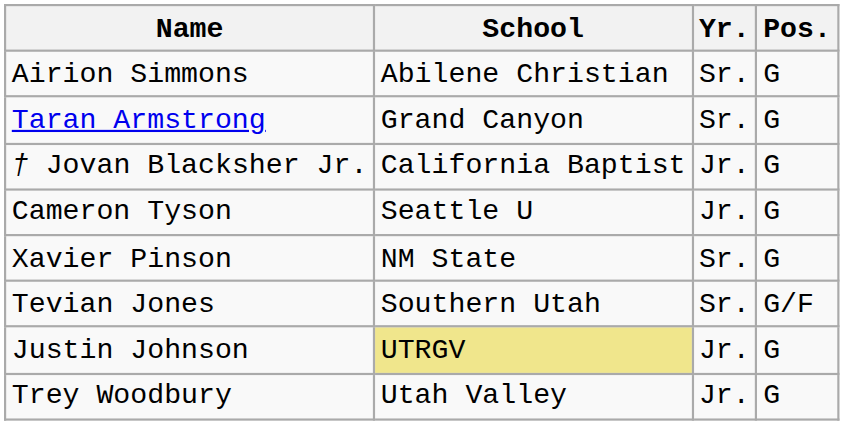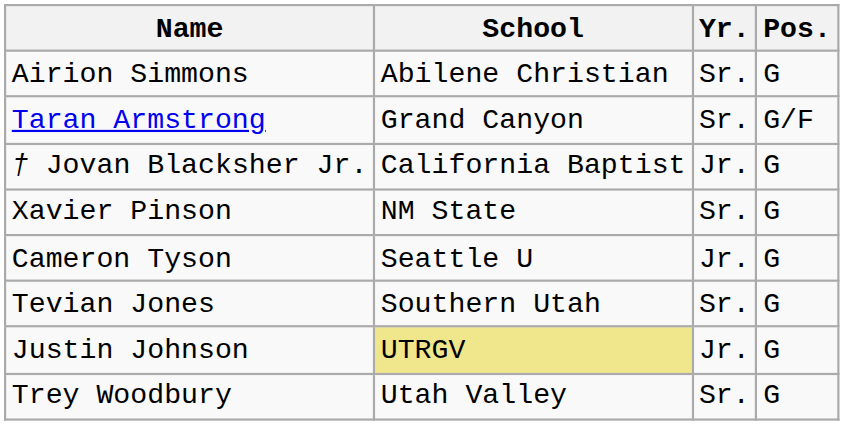 <table class="wikitable">
 <tr>
 <th>Name</th>
 <th>School</th>
 <th>Yr.</th>
 <th>Pos.</th>
 </tr>
 <tr>
 <td>Airion Simmons</td>
 <td>Abilene Christian</td>
 <td>Sr.</td>
 <td>G</td>
 </tr>
 <tr>
 <td><a href='#'>Taran Armstrong</a></td>
 <td>Grand Canyon</td>
 <td>Sr.</td>
-<td>G</td>
+<td>G/F</td>
 </tr>
 <tr>
 <td><em>†</em> Jovan Blacksher Jr.</td>
 <td>California Baptist</td>
-<td>Jr.</td>
-<td>G</td>
-</tr>
-<tr>
-<td>Cameron Tyson</td>
-<td>Seattle U</td>
 <td>Jr.</td>
 <td>G</td>
 </tr>
 <tr>
 <td>Xavier Pinson</td>
 <td>NM State</td>
 <td>Sr.</td>
 <td>G</td>
 </tr>
 <tr>
+<td>Cameron Tyson</td>
+<td>Seattle U</td>
+<td>Jr.</td>
+<td>G</td>
+</tr>
+<tr>
 <td>Tevian Jones</td>
 <td>Southern Utah</td>
 <td>Sr.</td>
-<td>G/F</td>
+<td>G</td>
 </tr>
 <tr>
 <td>Justin Johnson</td>
 <td style="background: khaki;">UTRGV</td>
 <td>Jr.</td>
 <td>G</td>
 </tr>
 <tr>
 <td>Trey Woodbury</td>
 <td>Utah Valley</td>
-<td>Jr.</td>
+<td>Sr.</td>
 <td>G</td>
 </tr>
 </table>
